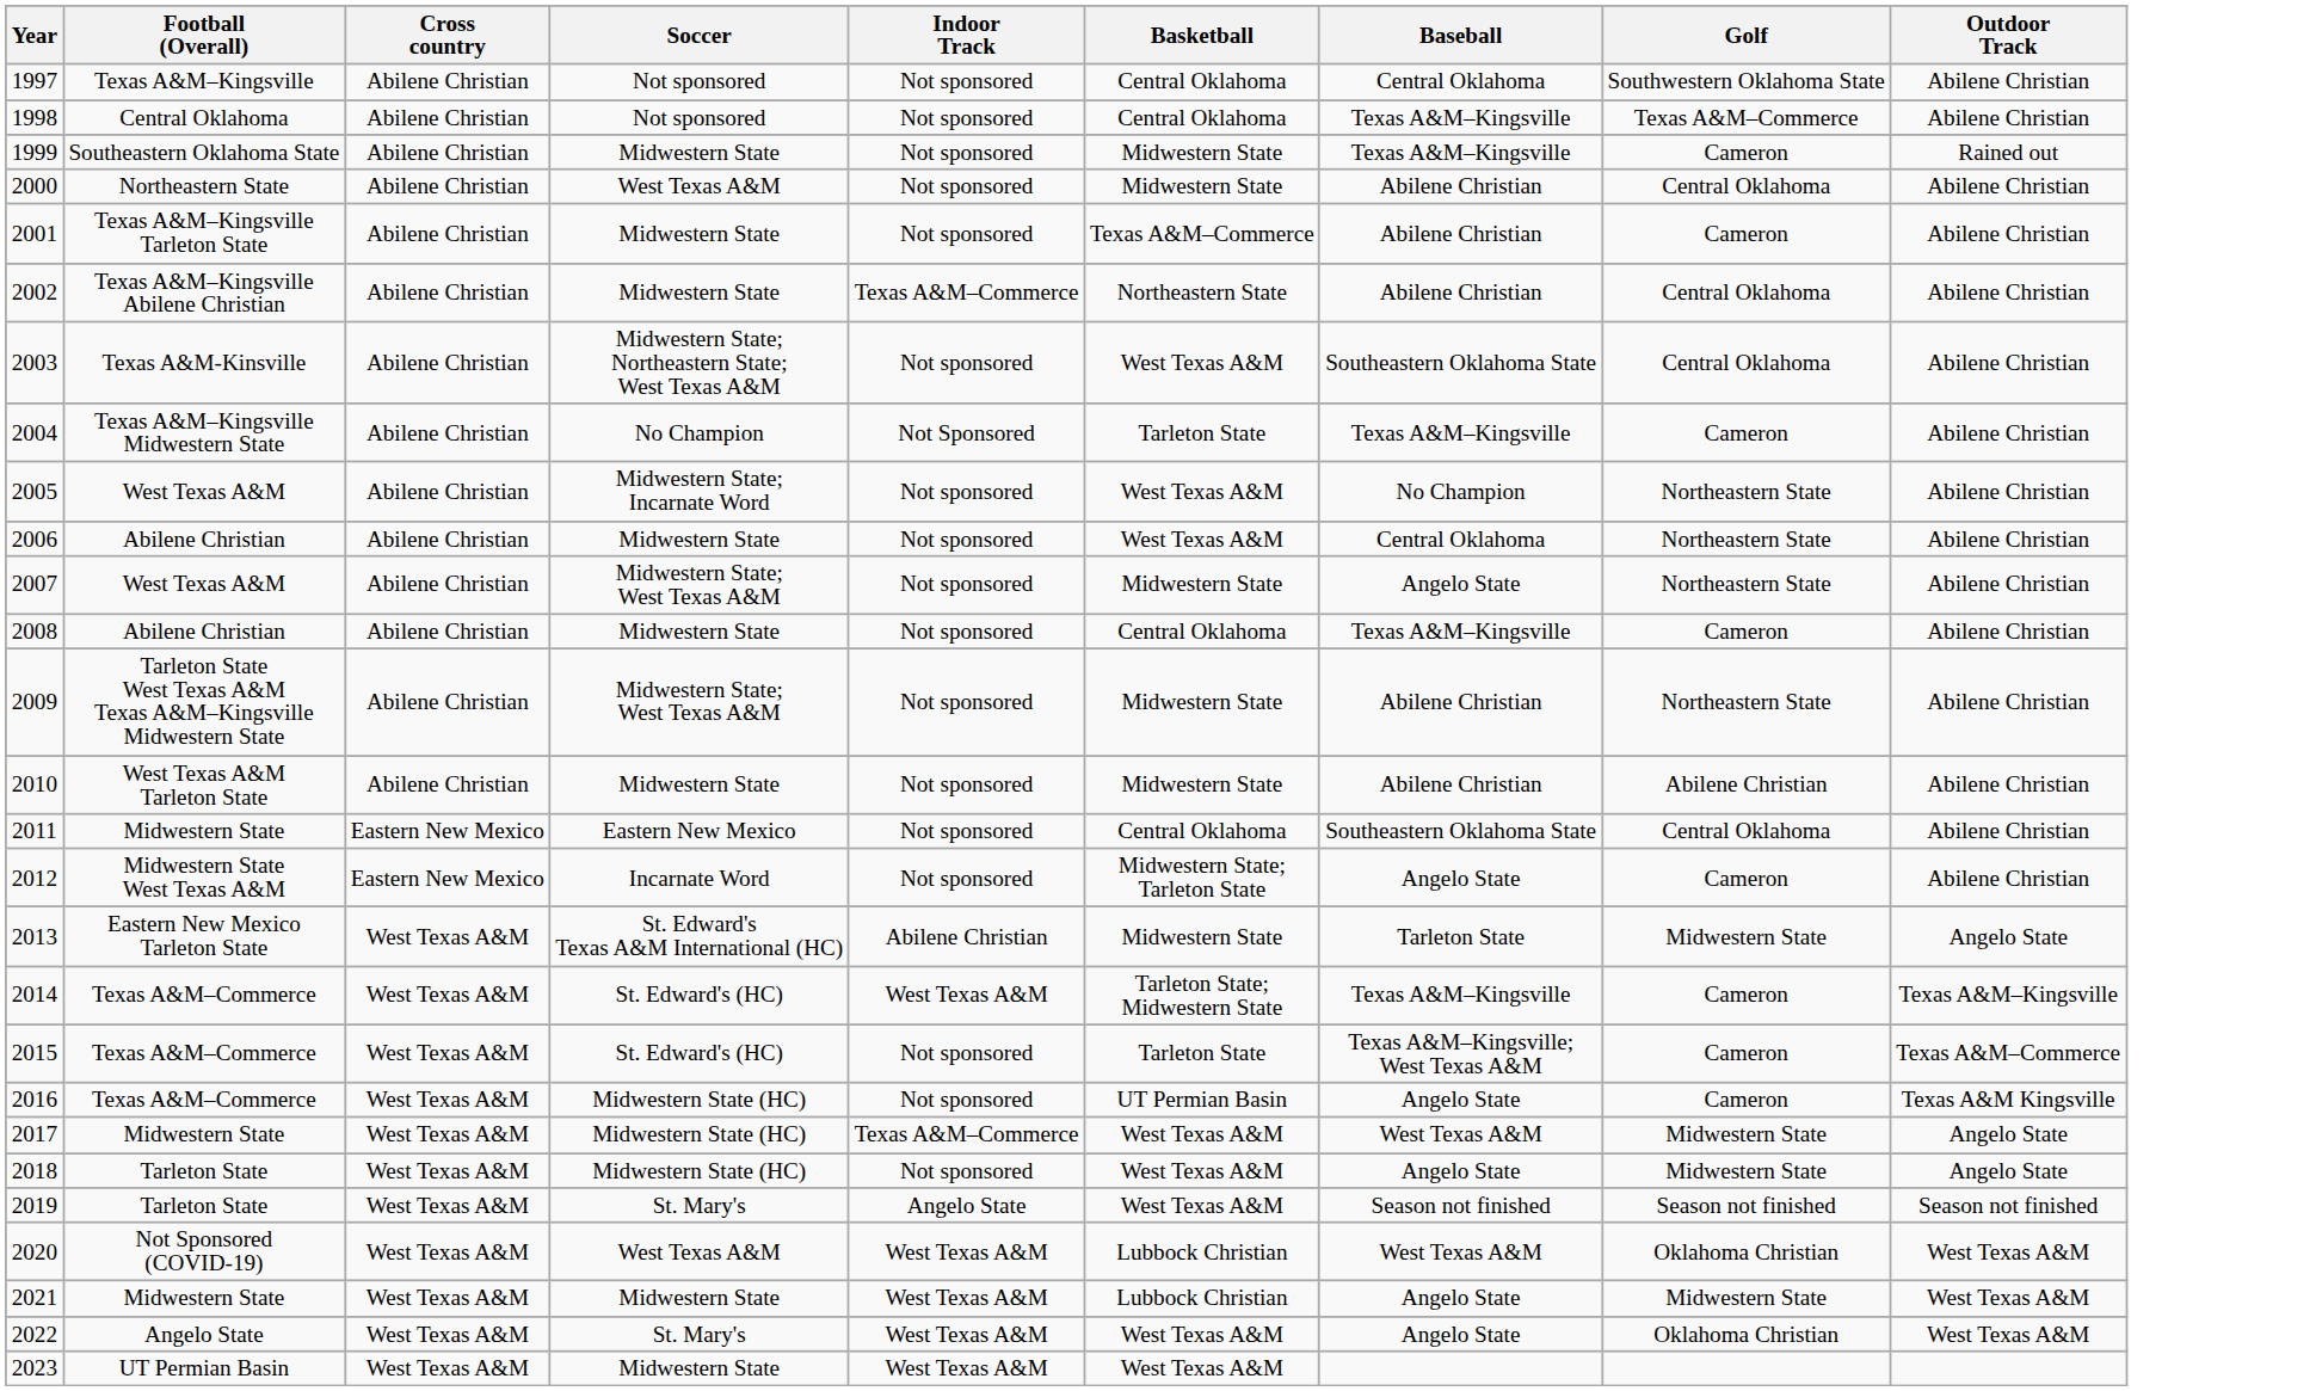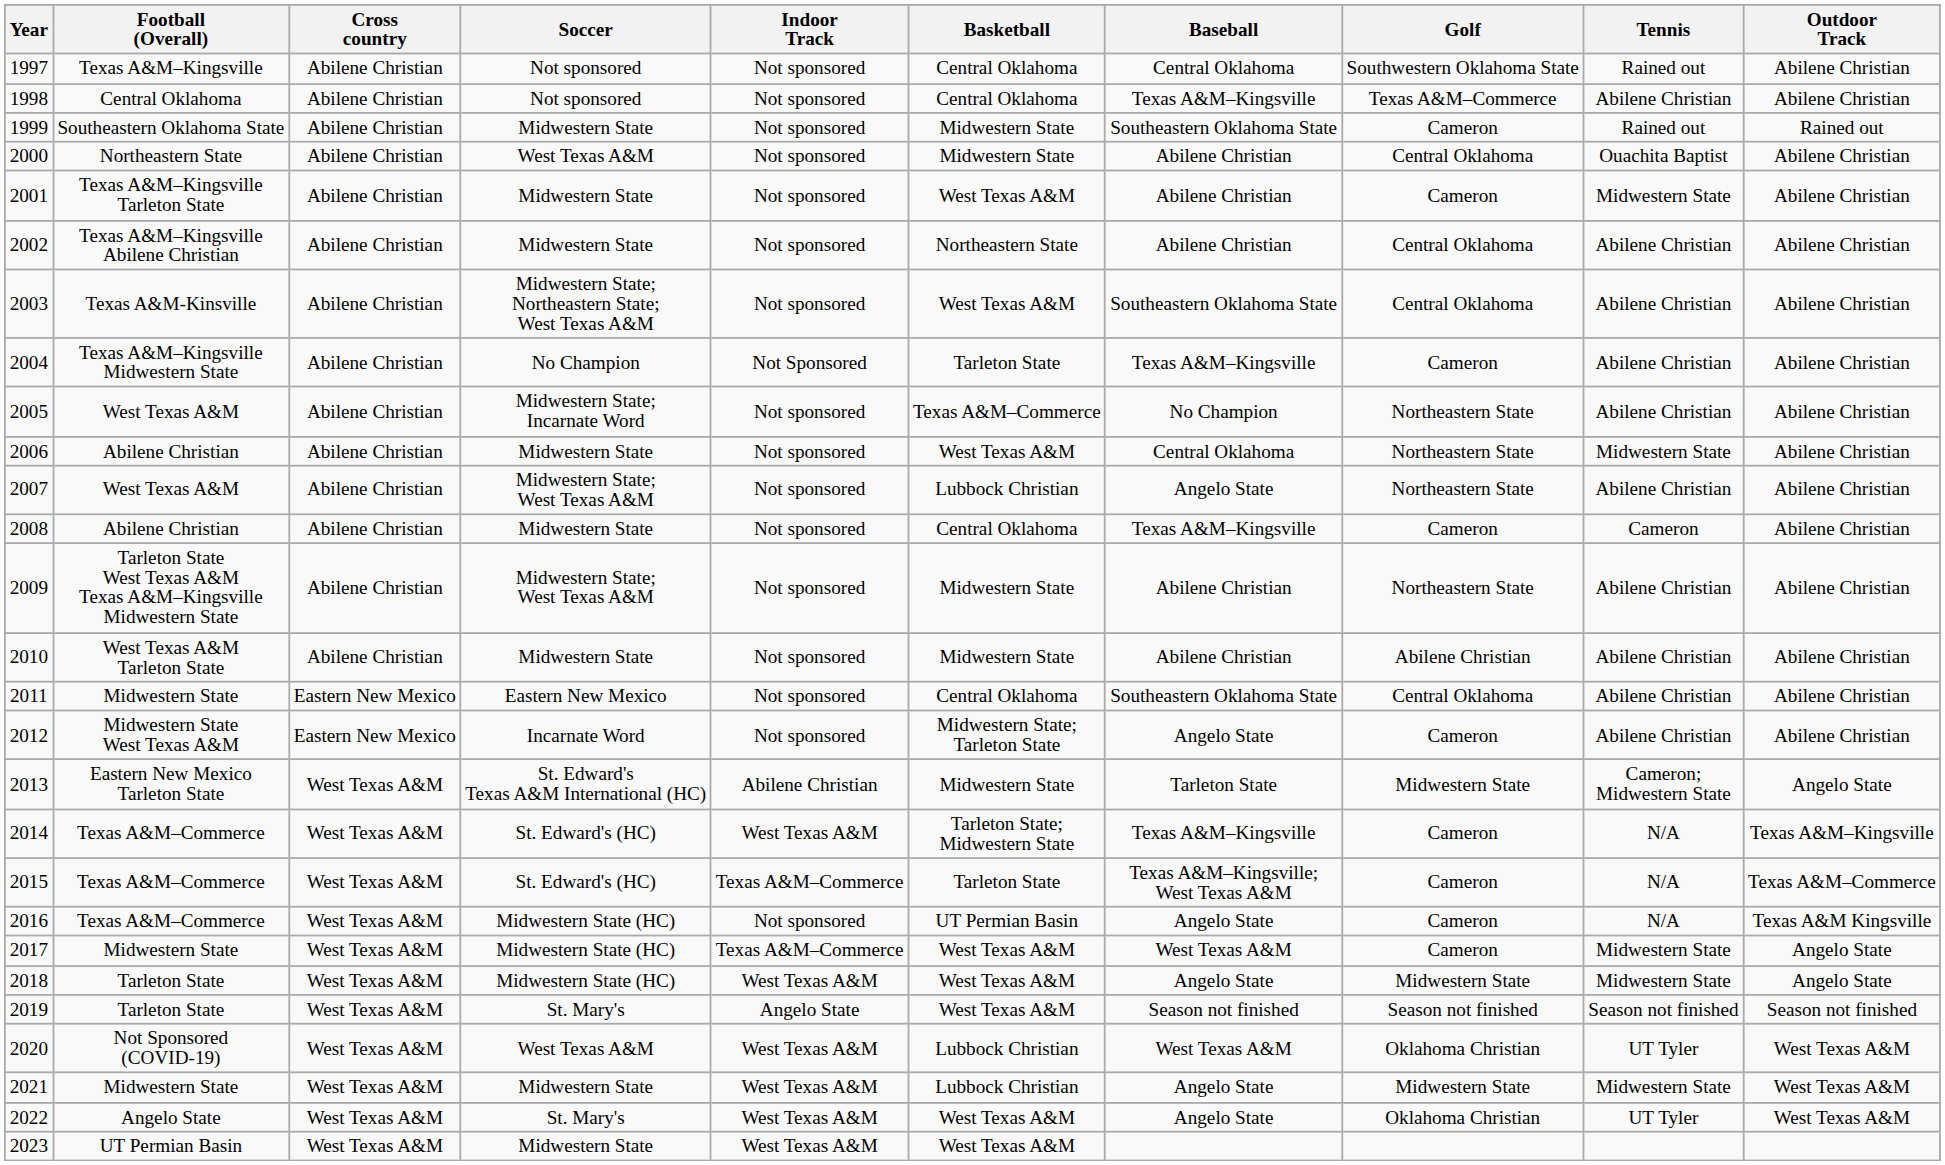 <table class="wikitable" style="font-size:8pt; text-align:center">
 <tr>
 <th>Year</th>
 <th>Football<br>(Overall)</th>
 <th>Cross<br>country</th>
 <th>Soccer</th>
 <th>Indoor<br>Track</th>
 <th>Basketball</th>
 <th>Baseball</th>
 <th>Golf</th>
+<th>Tennis</th>
 <th>Outdoor<br>Track</th>
 </tr>
 <tr>
 <td>1997</td>
 <td>Texas A&M–Kingsville</td>
 <td>Abilene Christian</td>
 <td>Not sponsored</td>
 <td>Not sponsored</td>
 <td>Central Oklahoma</td>
 <td>Central Oklahoma</td>
 <td>Southwestern Oklahoma State</td>
+<td>Rained out</td>
 <td>Abilene Christian</td>
 </tr>
 <tr>
 <td>1998</td>
 <td>Central Oklahoma</td>
 <td>Abilene Christian</td>
 <td>Not sponsored</td>
 <td>Not sponsored</td>
 <td>Central Oklahoma</td>
 <td>Texas A&M–Kingsville</td>
 <td>Texas A&M–Commerce</td>
 <td>Abilene Christian</td>
+<td>Abilene Christian</td>
 </tr>
 <tr>
 <td>1999</td>
 <td>Southeastern Oklahoma State</td>
 <td>Abilene Christian</td>
 <td>Midwestern State</td>
 <td>Not sponsored</td>
 <td>Midwestern State</td>
-<td>Texas A&M–Kingsville</td>
+<td>Southeastern Oklahoma State</td>
 <td>Cameron</td>
+<td>Rained out</td>
 <td>Rained out</td>
 </tr>
 <tr>
 <td>2000</td>
 <td>Northeastern State</td>
 <td>Abilene Christian</td>
 <td>West Texas A&M</td>
 <td>Not sponsored</td>
 <td>Midwestern State</td>
 <td>Abilene Christian</td>
 <td>Central Oklahoma</td>
+<td>Ouachita Baptist</td>
 <td>Abilene Christian</td>
 </tr>
 <tr>
 <td>2001</td>
 <td>Texas A&M–Kingsville<br>Tarleton State</td>
 <td>Abilene Christian</td>
 <td>Midwestern State</td>
 <td>Not sponsored</td>
-<td>Texas A&M–Commerce</td>
+<td>West Texas A&M</td>
 <td>Abilene Christian</td>
 <td>Cameron</td>
+<td>Midwestern State</td>
 <td>Abilene Christian</td>
 </tr>
 <tr>
 <td>2002</td>
 <td>Texas A&M–Kingsville<br>Abilene Christian</td>
 <td>Abilene Christian</td>
 <td>Midwestern State</td>
-<td>Texas A&M–Commerce</td>
+<td>Not sponsored</td>
 <td>Northeastern State</td>
 <td>Abilene Christian</td>
 <td>Central Oklahoma</td>
+<td>Abilene Christian</td>
 <td>Abilene Christian</td>
 </tr>
 <tr>
 <td>2003</td>
 <td>Texas A&M-Kinsville</td>
 <td>Abilene Christian</td>
 <td>Midwestern State;<br>Northeastern State;<br>West Texas A&M</td>
 <td>Not sponsored</td>
 <td>West Texas A&M</td>
 <td>Southeastern Oklahoma State</td>
 <td>Central Oklahoma</td>
 <td>Abilene Christian</td>
+<td>Abilene Christian</td>
 </tr>
 <tr>
 <td>2004</td>
 <td>Texas A&M–Kingsville<br>Midwestern State</td>
 <td>Abilene Christian</td>
 <td>No Champion</td>
 <td>Not Sponsored</td>
 <td>Tarleton State</td>
 <td>Texas A&M–Kingsville</td>
 <td>Cameron</td>
 <td>Abilene Christian</td>
+<td>Abilene Christian</td>
 </tr>
 <tr>
 <td>2005</td>
 <td>West Texas A&M</td>
 <td>Abilene Christian</td>
 <td>Midwestern State;<br>Incarnate Word</td>
 <td>Not sponsored</td>
-<td>West Texas A&M</td>
+<td>Texas A&M–Commerce</td>
 <td>No Champion</td>
 <td>Northeastern State</td>
+<td>Abilene Christian</td>
 <td>Abilene Christian</td>
 </tr>
 <tr>
 <td>2006</td>
 <td>Abilene Christian</td>
 <td>Abilene Christian</td>
 <td>Midwestern State</td>
 <td>Not sponsored</td>
 <td>West Texas A&M</td>
 <td>Central Oklahoma</td>
 <td>Northeastern State</td>
+<td>Midwestern State</td>
 <td>Abilene Christian</td>
 </tr>
 <tr>
 <td>2007</td>
 <td>West Texas A&M</td>
 <td>Abilene Christian</td>
 <td>Midwestern State;<br>West Texas A&M</td>
 <td>Not sponsored</td>
-<td>Midwestern State</td>
+<td>Lubbock Christian</td>
 <td>Angelo State</td>
 <td>Northeastern State</td>
+<td>Abilene Christian</td>
 <td>Abilene Christian</td>
 </tr>
 <tr>
 <td>2008</td>
 <td>Abilene Christian</td>
 <td>Abilene Christian</td>
 <td>Midwestern State</td>
 <td>Not sponsored</td>
 <td>Central Oklahoma</td>
 <td>Texas A&M–Kingsville</td>
+<td>Cameron</td>
 <td>Cameron</td>
 <td>Abilene Christian</td>
 </tr>
 <tr>
 <td>2009</td>
 <td>Tarleton State<br>West Texas A&M<br>Texas A&M–Kingsville<br>Midwestern State</td>
 <td>Abilene Christian</td>
 <td>Midwestern State;<br>West Texas A&M</td>
 <td>Not sponsored</td>
 <td>Midwestern State</td>
 <td>Abilene Christian</td>
 <td>Northeastern State</td>
 <td>Abilene Christian</td>
+<td>Abilene Christian</td>
 </tr>
 <tr>
 <td>2010</td>
 <td>West Texas A&M<br>Tarleton State</td>
 <td>Abilene Christian</td>
 <td>Midwestern State</td>
 <td>Not sponsored</td>
 <td>Midwestern State</td>
+<td>Abilene Christian</td>
 <td>Abilene Christian</td>
 <td>Abilene Christian</td>
 <td>Abilene Christian</td>
 </tr>
 <tr>
 <td>2011</td>
 <td>Midwestern State</td>
 <td>Eastern New Mexico</td>
 <td>Eastern New Mexico</td>
 <td>Not sponsored</td>
 <td>Central Oklahoma</td>
 <td>Southeastern Oklahoma State</td>
 <td>Central Oklahoma</td>
 <td>Abilene Christian</td>
+<td>Abilene Christian</td>
 </tr>
 <tr>
 <td>2012</td>
 <td>Midwestern State<br>West Texas A&M</td>
 <td>Eastern New Mexico</td>
 <td>Incarnate Word</td>
 <td>Not sponsored</td>
 <td>Midwestern State;<br>Tarleton State</td>
 <td>Angelo State</td>
 <td>Cameron</td>
 <td>Abilene Christian</td>
+<td>Abilene Christian</td>
 </tr>
 <tr>
 <td>2013</td>
 <td>Eastern New Mexico<br>Tarleton State</td>
 <td>West Texas A&M</td>
 <td>St. Edward's <br> Texas A&M International (HC)</td>
 <td>Abilene Christian</td>
 <td>Midwestern State</td>
 <td>Tarleton State</td>
 <td>Midwestern State</td>
+<td>Cameron;<br>Midwestern State</td>
 <td>Angelo State</td>
 </tr>
 <tr>
 <td>2014</td>
 <td>Texas A&M–Commerce</td>
 <td>West Texas A&M</td>
 <td>St. Edward's (HC)</td>
 <td>West Texas A&M</td>
 <td>Tarleton State;<br>Midwestern State</td>
 <td>Texas A&M–Kingsville</td>
 <td>Cameron</td>
+<td>N/A</td>
 <td>Texas A&M–Kingsville</td>
 </tr>
 <tr>
 <td>2015</td>
 <td>Texas A&M–Commerce</td>
 <td>West Texas A&M</td>
 <td>St. Edward's (HC)</td>
-<td>Not sponsored</td>
+<td>Texas A&M–Commerce</td>
 <td>Tarleton State</td>
 <td>Texas A&M–Kingsville;<br>West Texas A&M</td>
 <td>Cameron</td>
+<td>N/A</td>
 <td>Texas A&M–Commerce</td>
 </tr>
 <tr>
 <td>2016</td>
 <td>Texas A&M–Commerce</td>
 <td>West Texas A&M</td>
 <td>Midwestern State (HC)</td>
 <td>Not sponsored</td>
 <td>UT Permian Basin</td>
 <td>Angelo State</td>
 <td>Cameron</td>
+<td>N/A</td>
 <td>Texas A&M Kingsville</td>
 </tr>
 <tr>
 <td>2017</td>
 <td>Midwestern State</td>
 <td>West Texas A&M</td>
 <td>Midwestern State (HC)</td>
 <td>Texas A&M–Commerce</td>
 <td>West Texas A&M</td>
 <td>West Texas A&M</td>
+<td>Cameron</td>
 <td>Midwestern State</td>
 <td>Angelo State</td>
 </tr>
 <tr>
 <td>2018</td>
 <td>Tarleton State</td>
 <td>West Texas A&M</td>
 <td>Midwestern State (HC)</td>
-<td>Not sponsored</td>
+<td>West Texas A&M</td>
 <td>West Texas A&M</td>
 <td>Angelo State</td>
+<td>Midwestern State</td>
 <td>Midwestern State</td>
 <td>Angelo State</td>
 </tr>
 <tr>
 <td>2019</td>
 <td>Tarleton State</td>
 <td>West Texas A&M</td>
 <td>St. Mary's</td>
 <td>Angelo State</td>
 <td>West Texas A&M</td>
 <td>Season not finished</td>
 <td>Season not finished</td>
 <td>Season not finished</td>
+<td>Season not finished</td>
 </tr>
 <tr>
 <td>2020</td>
 <td>Not Sponsored<br>(COVID-19)</td>
 <td>West Texas A&M</td>
 <td>West Texas A&M</td>
 <td>West Texas A&M</td>
 <td>Lubbock Christian</td>
 <td>West Texas A&M</td>
 <td>Oklahoma Christian</td>
+<td>UT Tyler</td>
 <td>West Texas A&M</td>
 </tr>
 <tr>
 <td>2021</td>
 <td>Midwestern State</td>
 <td>West Texas A&M</td>
 <td>Midwestern State</td>
 <td>West Texas A&M</td>
 <td>Lubbock Christian</td>
 <td>Angelo State</td>
+<td>Midwestern State</td>
 <td>Midwestern State</td>
 <td>West Texas A&M</td>
 </tr>
 <tr>
 <td>2022</td>
 <td>Angelo State</td>
 <td>West Texas A&M</td>
 <td>St. Mary's</td>
 <td>West Texas A&M</td>
 <td>West Texas A&M</td>
 <td>Angelo State</td>
 <td>Oklahoma Christian</td>
+<td>UT Tyler</td>
 <td>West Texas A&M</td>
 </tr>
 <tr>
 <td>2023</td>
 <td>UT Permian Basin</td>
 <td>West Texas A&M</td>
 <td>Midwestern State</td>
 <td>West Texas A&M</td>
 <td>West Texas A&M</td>
 <td></td>
 <td></td>
 <td></td>
+<td></td>
 </tr>
 </table>
